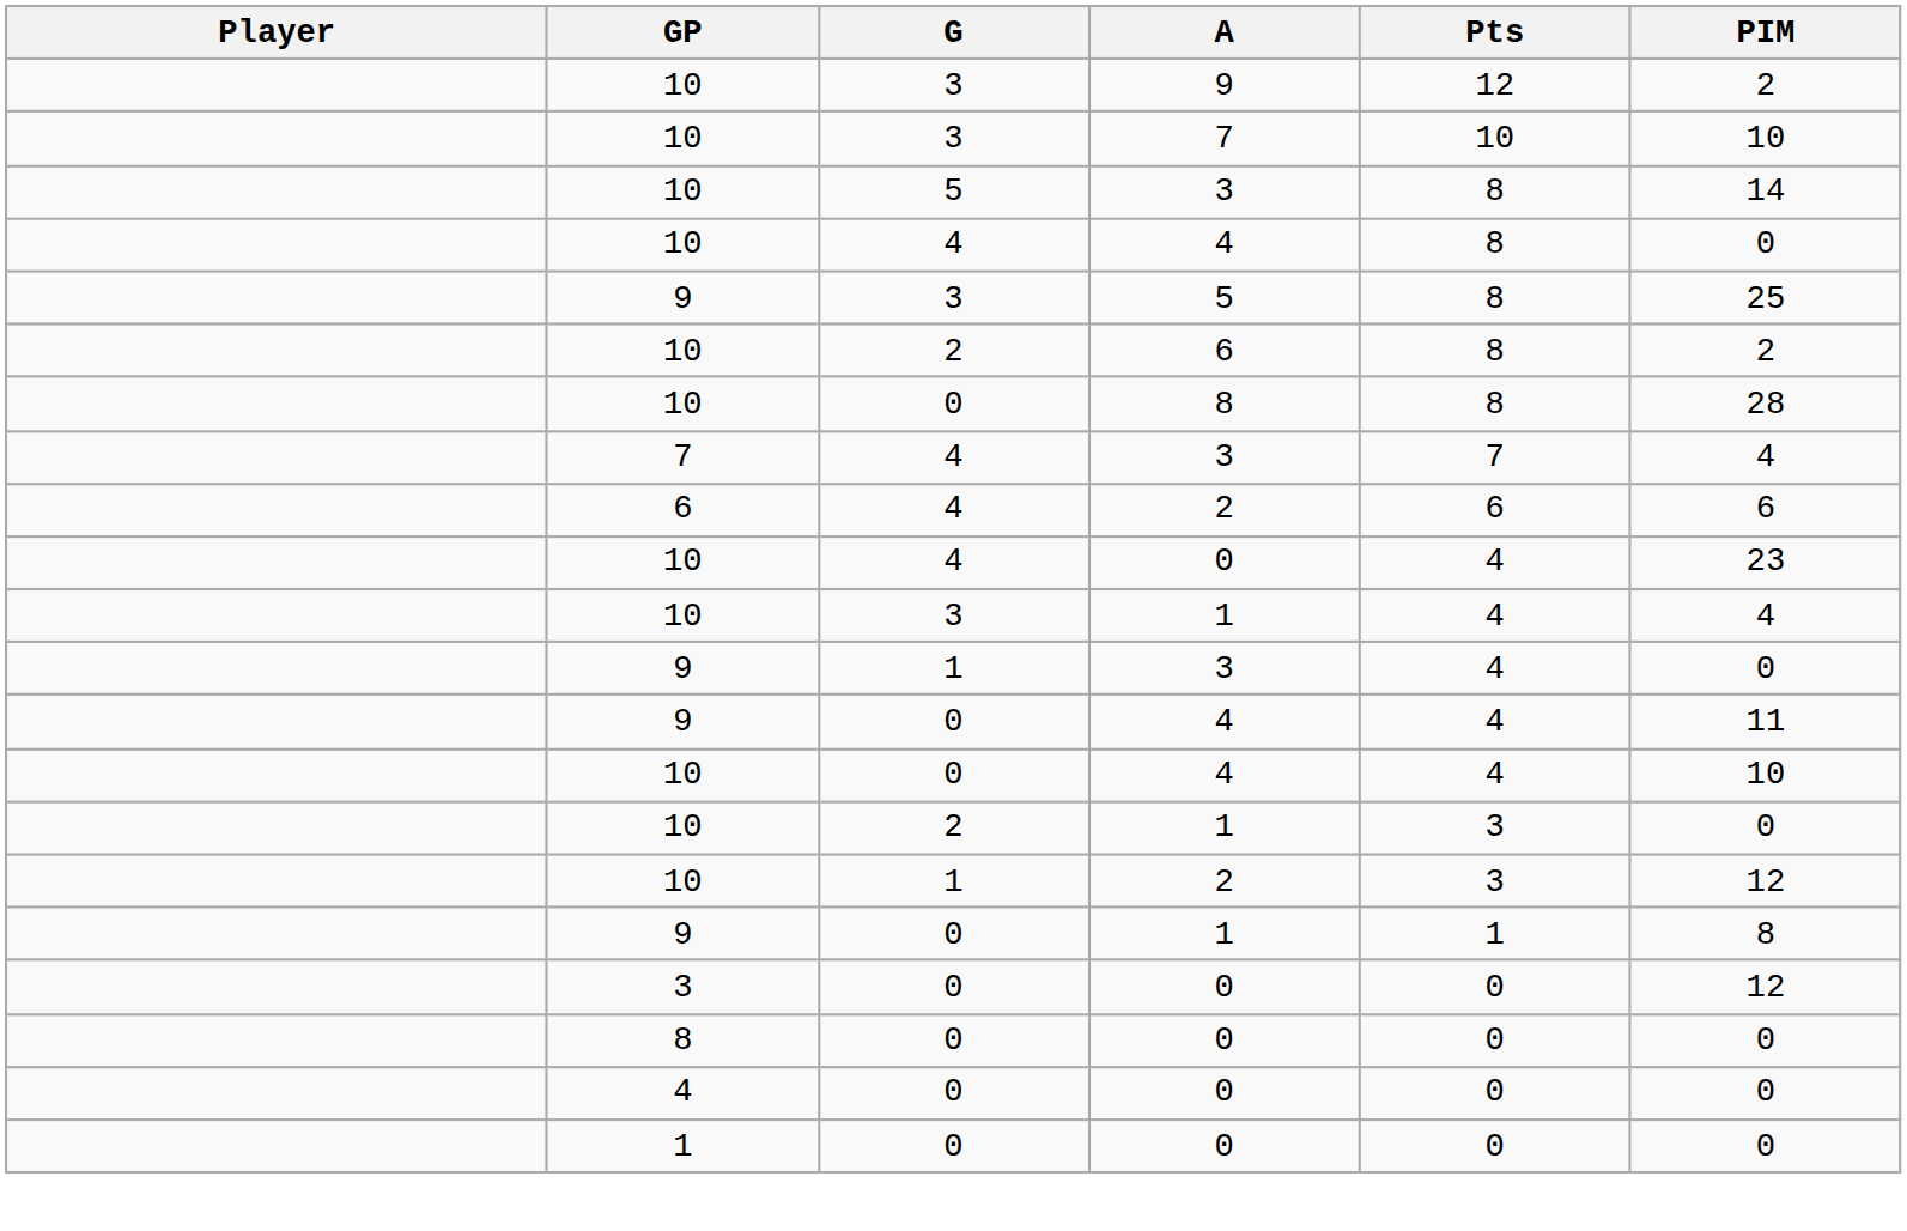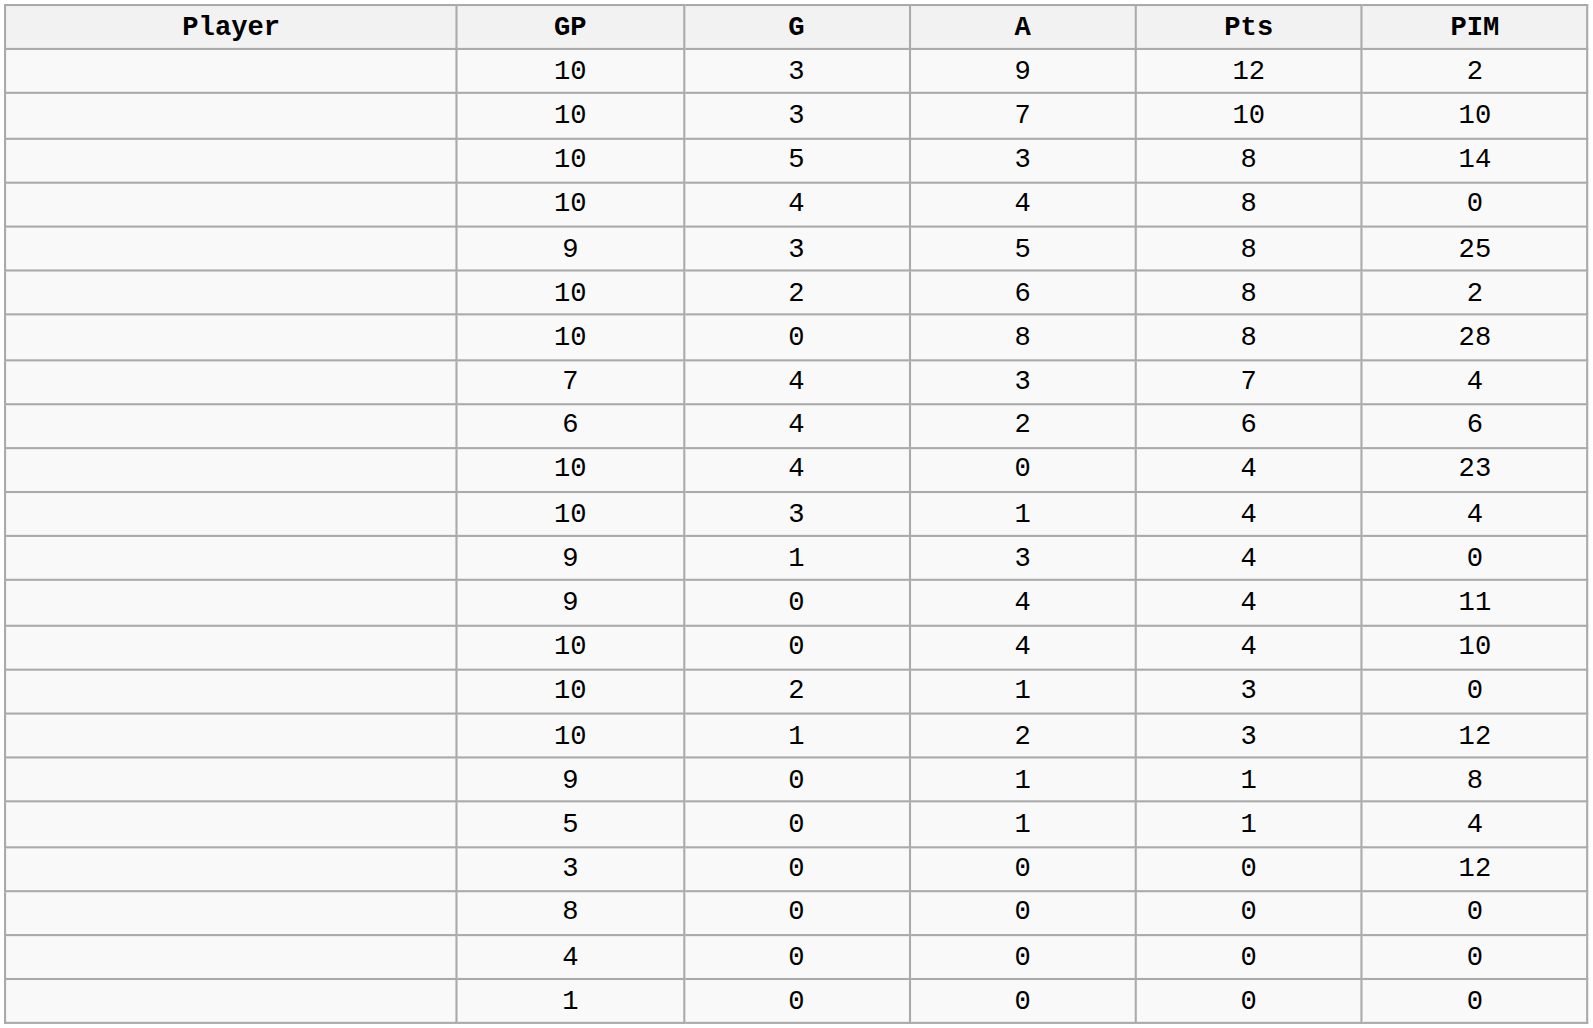 <table class="wikitable sortable" width="60%">
 <tr ALIGN="center">
 <th bgcolor="#DDDDFF" width="10%">Player</th>
 <th bgcolor="#DDDDFF" width="5%">GP</th>
 <th bgcolor="#DDDDFF" width="5%">G</th>
 <th bgcolor="#DDDDFF" width="5%">A</th>
 <th bgcolor="#DDDDFF" width="5%">Pts</th>
 <th bgcolor="#DDDDFF" width="5%">PIM</th>
 </tr>
 <tr align="center">
 <td align="right"></td>
 <td>10</td>
 <td>3</td>
 <td>9</td>
 <td>12</td>
 <td>2</td>
 </tr>
 <tr align="center">
 <td align="right"></td>
 <td>10</td>
 <td>3</td>
 <td>7</td>
 <td>10</td>
 <td>10</td>
 </tr>
 <tr align="center">
 <td align="right"></td>
 <td>10</td>
 <td>5</td>
 <td>3</td>
 <td>8</td>
 <td>14</td>
 </tr>
 <tr align="center">
 <td align="right"></td>
 <td>10</td>
 <td>4</td>
 <td>4</td>
 <td>8</td>
 <td>0</td>
 </tr>
 <tr align="center">
 <td align="right"></td>
 <td>9</td>
 <td>3</td>
 <td>5</td>
 <td>8</td>
 <td>25</td>
 </tr>
 <tr align="center">
 <td align="right"></td>
 <td>10</td>
 <td>2</td>
 <td>6</td>
 <td>8</td>
 <td>2</td>
 </tr>
 <tr align="center">
 <td align="right"></td>
 <td>10</td>
 <td>0</td>
 <td>8</td>
 <td>8</td>
 <td>28</td>
 </tr>
 <tr align="center">
 <td align="right"></td>
 <td>7</td>
 <td>4</td>
 <td>3</td>
 <td>7</td>
 <td>4</td>
 </tr>
 <tr align="center">
 <td align="right"></td>
 <td>6</td>
 <td>4</td>
 <td>2</td>
 <td>6</td>
 <td>6</td>
 </tr>
 <tr align="center">
 <td align="right"></td>
 <td>10</td>
 <td>4</td>
 <td>0</td>
 <td>4</td>
 <td>23</td>
 </tr>
 <tr align="center">
 <td align="right"></td>
 <td>10</td>
 <td>3</td>
 <td>1</td>
 <td>4</td>
 <td>4</td>
 </tr>
 <tr align="center">
 <td align="right"></td>
 <td>9</td>
 <td>1</td>
 <td>3</td>
 <td>4</td>
 <td>0</td>
 </tr>
 <tr align="center">
 <td align="right"></td>
 <td>9</td>
 <td>0</td>
 <td>4</td>
 <td>4</td>
 <td>11</td>
 </tr>
 <tr align="center">
 <td align="right"></td>
 <td>10</td>
 <td>0</td>
 <td>4</td>
 <td>4</td>
 <td>10</td>
 </tr>
 <tr align="center">
 <td align="right"></td>
 <td>10</td>
 <td>2</td>
 <td>1</td>
 <td>3</td>
 <td>0</td>
 </tr>
 <tr align="center">
 <td align="right"></td>
 <td>10</td>
 <td>1</td>
 <td>2</td>
 <td>3</td>
 <td>12</td>
 </tr>
 <tr align="center">
 <td align="right"></td>
 <td>9</td>
 <td>0</td>
 <td>1</td>
 <td>1</td>
 <td>8</td>
 </tr>
 <tr align="center">
 <td align="right"></td>
+<td>5</td>
+<td>0</td>
+<td>1</td>
+<td>1</td>
+<td>4</td>
+</tr>
+<tr align="center">
+<td align="right"></td>
 <td>3</td>
 <td>0</td>
 <td>0</td>
 <td>0</td>
 <td>12</td>
 </tr>
 <tr align="center">
 <td align="right"></td>
 <td>8</td>
 <td>0</td>
 <td>0</td>
 <td>0</td>
 <td>0</td>
 </tr>
 <tr align="center">
 <td align="right"></td>
 <td>4</td>
 <td>0</td>
 <td>0</td>
 <td>0</td>
 <td>0</td>
 </tr>
 <tr align="center">
 <td align="right"></td>
 <td>1</td>
 <td>0</td>
 <td>0</td>
 <td>0</td>
 <td>0</td>
 </tr>
 </table>
